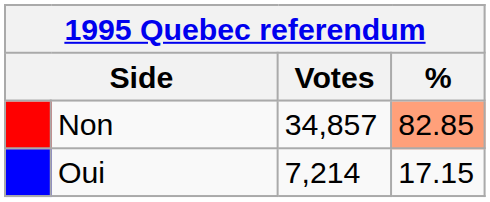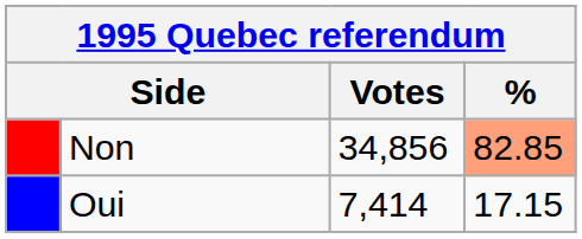 <table class="wikitable" style="font-size: 95%; clear:both">
 <tr style="background-color:#E9E9E9">
 <th colspan=4><a href='#'>1995 Quebec referendum</a></th>
 </tr>
 <tr style="background-color:#E9E9E9">
 <th colspan=2 style="width: 130px">Side</th>
 <th style="width: 50px">Votes</th>
 <th style="width: 40px">%</th>
 </tr>
 <tr>
 <td bgcolor="red"></td>
 <td>Non</td>
-<td>34,857</td>
+<td>34,856</td>
 <td style="background: lightsalmon;">82.85</td>
 </tr>
 <tr>
 <td bgcolor="blue"></td>
 <td>Oui</td>
-<td>7,214</td>
+<td>7,414</td>
 <td>17.15</td>
 </tr>
 </table>
